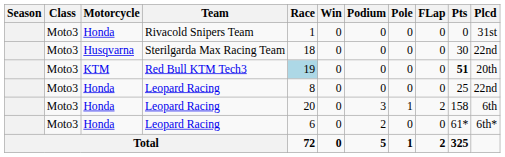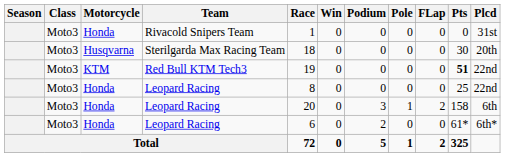 <table class="wikitable" style="text-align:right;">
 <tr>
 <th>Season</th>
 <th>Class</th>
 <th>Motorcycle</th>
 <th>Team</th>
 <th>Race</th>
 <th>Win</th>
 <th>Podium</th>
 <th>Pole</th>
 <th>FLap</th>
 <th>Pts</th>
 <th>Plcd</th>
 </tr>
 <tr>
 <th></th>
 <td>Moto3</td>
 <td style="text-align:left;"><a href='#'>Honda</a></td>
 <td style="text-align:left;">Rivacold Snipers Team</td>
 <td>1</td>
 <td>0</td>
 <td>0</td>
 <td>0</td>
 <td>0</td>
 <td>0</td>
 <td>31st</td>
 </tr>
 <tr>
 <th></th>
 <td>Moto3</td>
 <td style="text-align:left;"><a href='#'>Husqvarna</a></td>
 <td style="text-align:left;">Sterilgarda Max Racing Team</td>
 <td>18</td>
 <td>0</td>
 <td>0</td>
 <td>0</td>
 <td>0</td>
 <td>30</td>
-<td>22nd</td>
+<td>20th</td>
 </tr>
 <tr>
 <th></th>
 <td>Moto3</td>
 <td style="text-align:left;"><a href='#'>KTM</a></td>
 <td style="text-align:left;"><a href='#'>Red Bull KTM Tech3</a></td>
-<td style="background: lightblue;">19</td>
+<td>19</td>
 <td>0</td>
 <td>0</td>
 <td>0</td>
 <td>0</td>
 <td><strong>51</strong></td>
-<td>20th</td>
+<td>22nd</td>
 </tr>
 <tr>
 <th></th>
 <td>Moto3</td>
 <td style="text-align:left;"><a href='#'>Honda</a></td>
 <td style="text-align:left;"><a href='#'>Leopard Racing</a></td>
 <td>8</td>
 <td>0</td>
 <td>0</td>
 <td>0</td>
 <td>0</td>
 <td>25</td>
 <td>22nd</td>
 </tr>
 <tr>
 <th></th>
 <td>Moto3</td>
 <td style="text-align:left;"><a href='#'>Honda</a></td>
 <td style="text-align:left;"><a href='#'>Leopard Racing</a></td>
 <td>20</td>
 <td>0</td>
 <td>3</td>
 <td>1</td>
 <td>2</td>
 <td>158</td>
 <td>6th</td>
 </tr>
 <tr>
 <th></th>
 <td>Moto3</td>
 <td style="text-align:left;"><a href='#'>Honda</a></td>
 <td style="text-align:left;"><a href='#'>Leopard Racing</a></td>
 <td>6</td>
 <td>0</td>
 <td>2</td>
 <td>0</td>
 <td>0</td>
 <td>61*</td>
 <td style="background:#;">6th*</td>
 </tr>
 <tr>
 <th colspan="4">Total</th>
 <td><strong>72</strong></td>
 <td><strong>0</strong></td>
 <td><strong>5</strong></td>
 <td><strong>1</strong></td>
 <td><strong>2</strong></td>
 <td><strong>325</strong></td>
 <td></td>
 </tr>
 </table>
